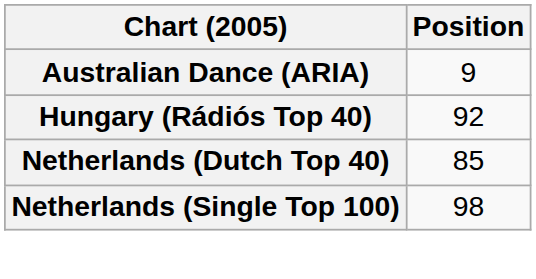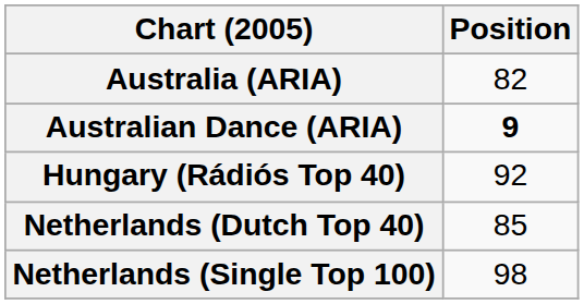 <table class="wikitable sortable plainrowheaders" style="text-align:center">
 <tr>
 <th>Chart (2005)</th>
 <th>Position</th>
 </tr>
 <tr>
+<th scope="row">Australia (ARIA)</th>
+<td>82</td>
+</tr>
+<tr>
 <th scope="row">Australian Dance (ARIA)</th>
-<td>9</td>
+<td><strong>9</strong></td>
 </tr>
 <tr>
 <th scope="row">Hungary (Rádiós Top 40)</th>
 <td>92</td>
 </tr>
 <tr>
 <th scope="row">Netherlands (Dutch Top 40)</th>
 <td>85</td>
 </tr>
 <tr>
 <th scope="row">Netherlands (Single Top 100)</th>
 <td>98</td>
 </tr>
 </table>
